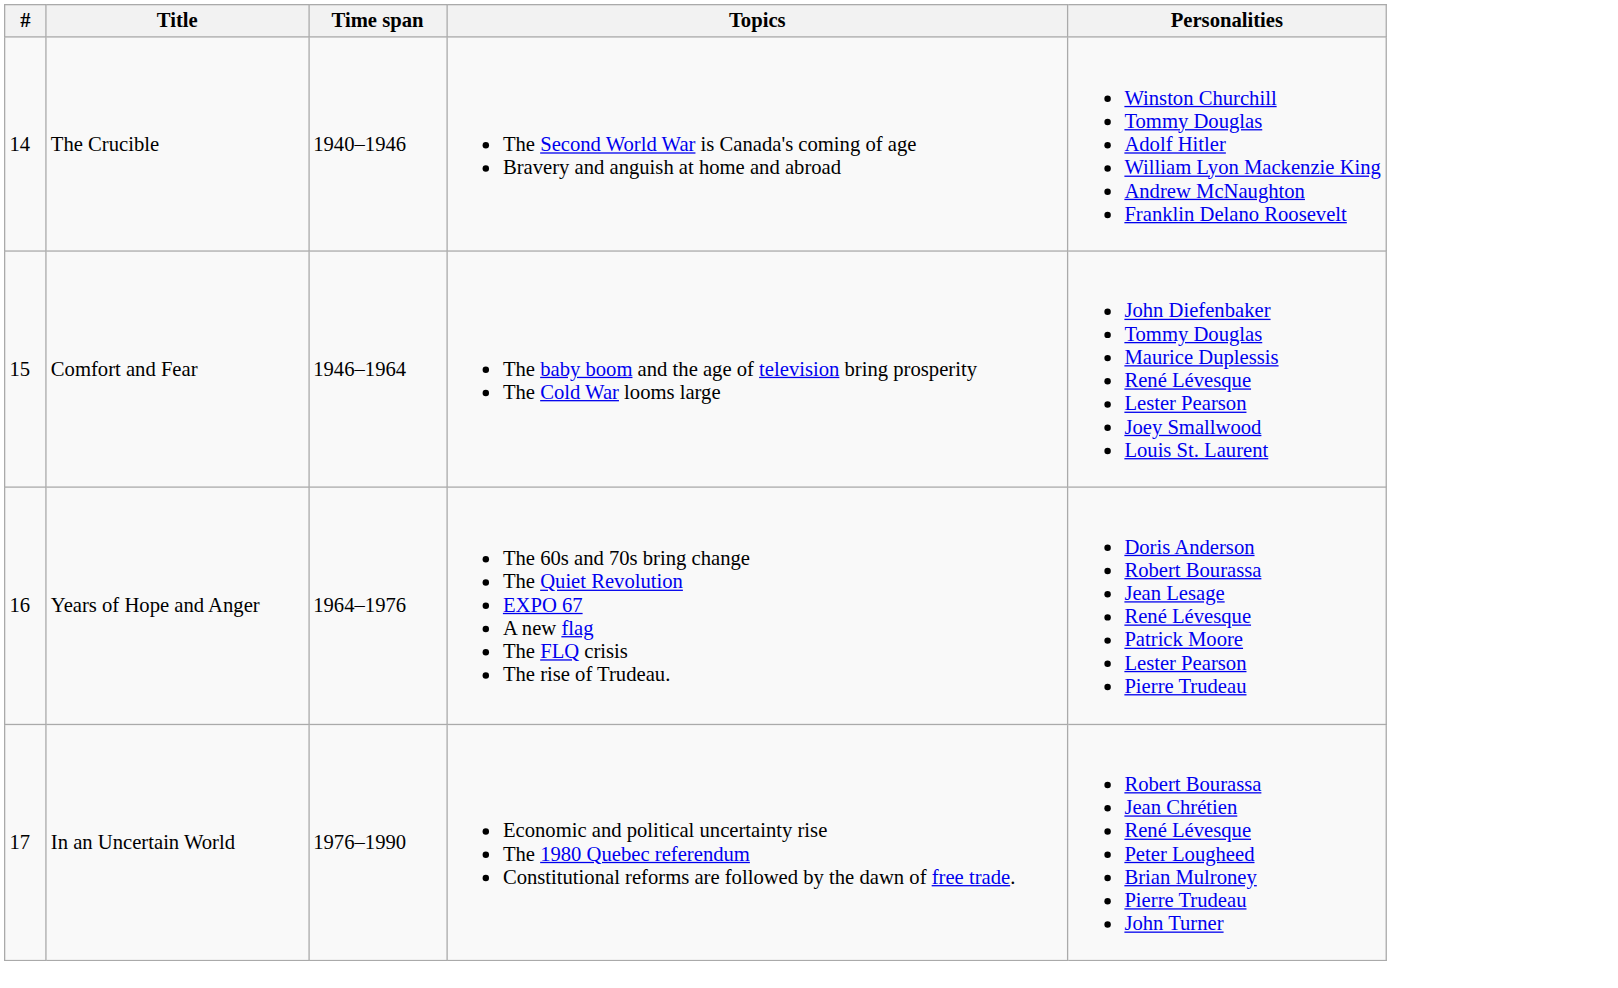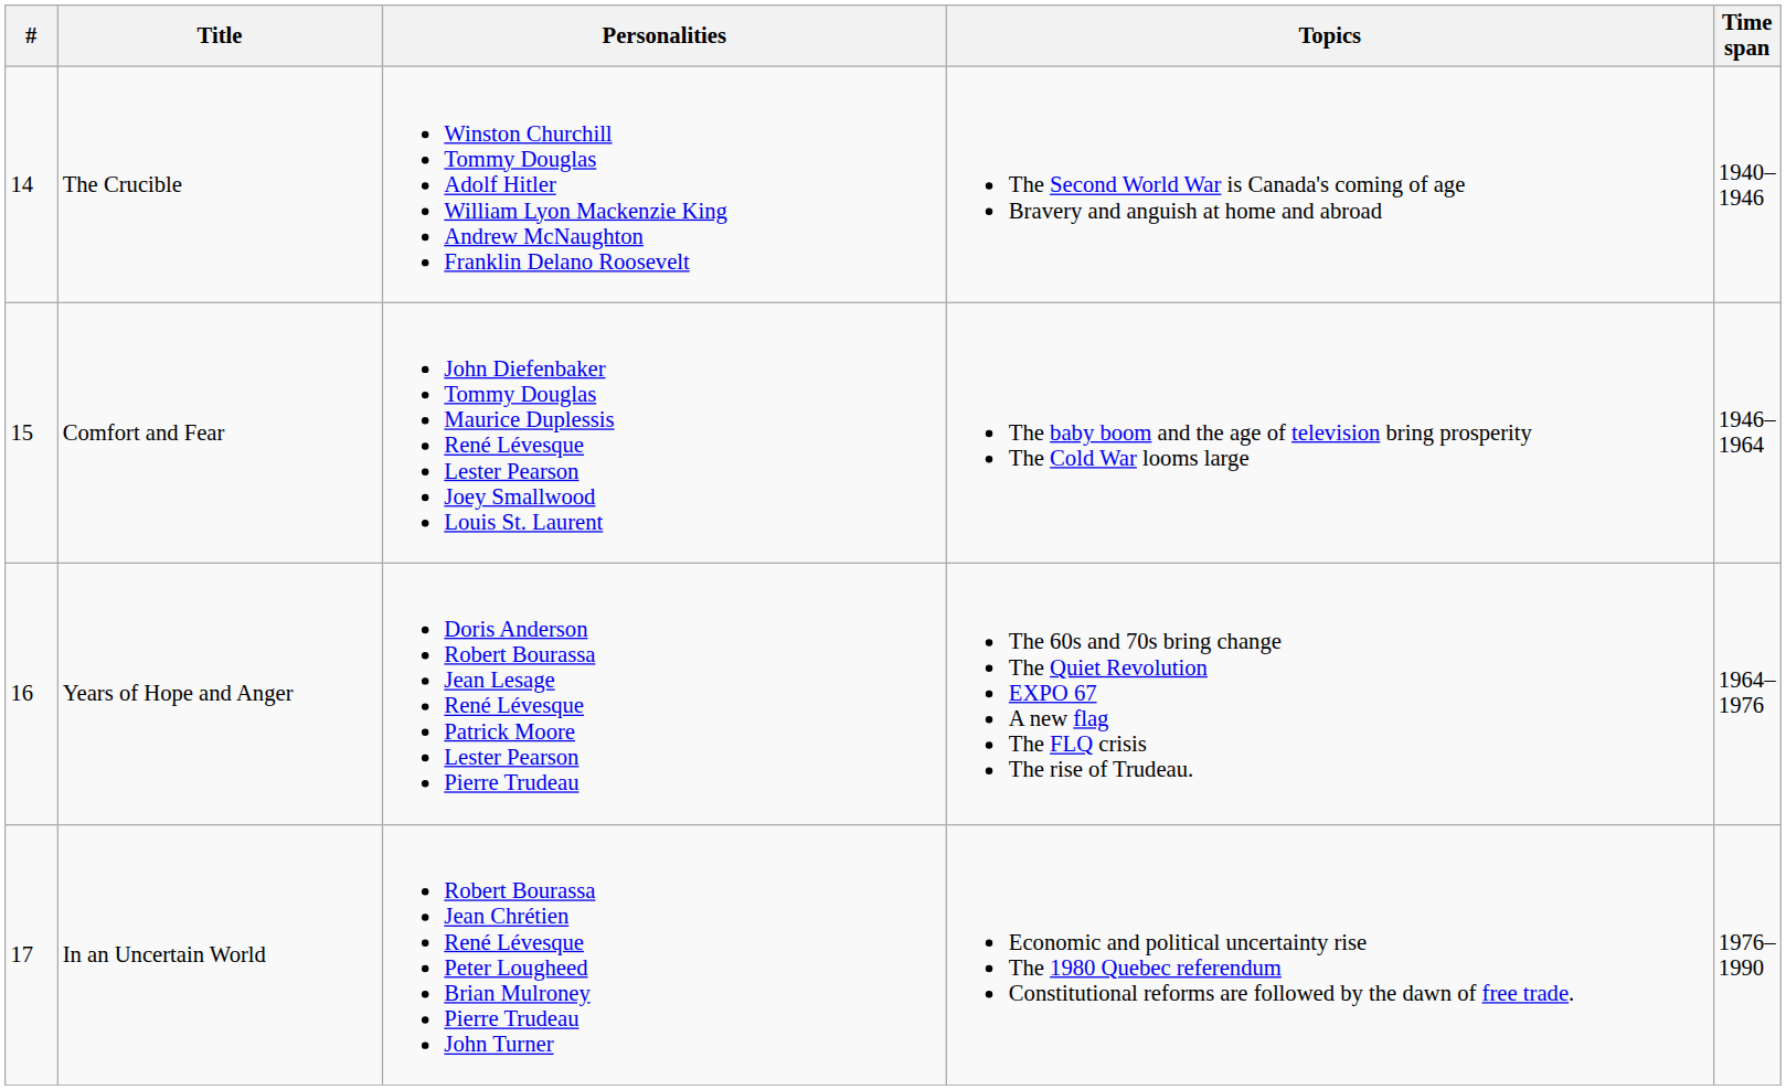 <table class="wikitable">
 <tr>
 <th style="width:3%;">#</th>
 <th style="width:19%;">Title</th>
+<th style="width:33%;">Personalities</th>
+<th style="width:45%;">Topics</th>
 <th style="width:10%;">Time span</th>
-<th style="width:45%;">Topics</th>
-<th style="width:33%;">Personalities</th>
 </tr>
 <tr>
 <td>14</td>
 <td>The Crucible</td>
+<td><br><ul><li><a href='#'>Winston Churchill</a></li><li><a href='#'>Tommy Douglas</a></li><li><a href='#'>Adolf Hitler</a></li><li><a href='#'>William Lyon Mackenzie King</a></li><li><a href='#'>Andrew McNaughton</a></li><li><a href='#'>Franklin Delano Roosevelt</a></li></ul></td>
+<td><br><ul><li>The <a href='#'>Second World War</a> is Canada's coming of age</li><li>Bravery and anguish at home and abroad</li></ul></td>
 <td>1940–1946</td>
-<td><br><ul><li>The <a href='#'>Second World War</a> is Canada's coming of age</li><li>Bravery and anguish at home and abroad</li></ul></td>
-<td><br><ul><li><a href='#'>Winston Churchill</a></li><li><a href='#'>Tommy Douglas</a></li><li><a href='#'>Adolf Hitler</a></li><li><a href='#'>William Lyon Mackenzie King</a></li><li><a href='#'>Andrew McNaughton</a></li><li><a href='#'>Franklin Delano Roosevelt</a></li></ul></td>
 </tr>
 <tr>
 <td>15</td>
 <td>Comfort and Fear</td>
+<td><br><ul><li><a href='#'>John Diefenbaker</a></li><li><a href='#'>Tommy Douglas</a></li><li><a href='#'>Maurice Duplessis</a></li><li><a href='#'>René Lévesque</a></li><li><a href='#'>Lester Pearson</a></li><li><a href='#'>Joey Smallwood</a></li><li><a href='#'>Louis St. Laurent</a></li></ul></td>
+<td><br><ul><li>The <a href='#'>baby boom</a> and the age of <a href='#'>television</a> bring prosperity</li><li>The <a href='#'>Cold War</a> looms large</li></ul></td>
 <td>1946–1964</td>
-<td><br><ul><li>The <a href='#'>baby boom</a> and the age of <a href='#'>television</a> bring prosperity</li><li>The <a href='#'>Cold War</a> looms large</li></ul></td>
-<td><br><ul><li><a href='#'>John Diefenbaker</a></li><li><a href='#'>Tommy Douglas</a></li><li><a href='#'>Maurice Duplessis</a></li><li><a href='#'>René Lévesque</a></li><li><a href='#'>Lester Pearson</a></li><li><a href='#'>Joey Smallwood</a></li><li><a href='#'>Louis St. Laurent</a></li></ul></td>
 </tr>
 <tr>
 <td>16</td>
 <td>Years of Hope and Anger</td>
+<td><br><ul><li><a href='#'>Doris Anderson</a></li><li><a href='#'>Robert Bourassa</a></li><li><a href='#'>Jean Lesage</a></li><li><a href='#'>René Lévesque</a></li><li><a href='#'>Patrick Moore</a></li><li><a href='#'>Lester Pearson</a></li><li><a href='#'>Pierre Trudeau</a></li></ul></td>
+<td><br><ul><li>The 60s and 70s bring change</li><li>The <a href='#'>Quiet Revolution</a></li><li><a href='#'>EXPO 67</a></li><li>A new <a href='#'>flag</a></li><li>The <a href='#'>FLQ</a> crisis</li><li>The rise of Trudeau.</li></ul></td>
 <td>1964–1976</td>
-<td><br><ul><li>The 60s and 70s bring change</li><li>The <a href='#'>Quiet Revolution</a></li><li><a href='#'>EXPO 67</a></li><li>A new <a href='#'>flag</a></li><li>The <a href='#'>FLQ</a> crisis</li><li>The rise of Trudeau.</li></ul></td>
-<td><br><ul><li><a href='#'>Doris Anderson</a></li><li><a href='#'>Robert Bourassa</a></li><li><a href='#'>Jean Lesage</a></li><li><a href='#'>René Lévesque</a></li><li><a href='#'>Patrick Moore</a></li><li><a href='#'>Lester Pearson</a></li><li><a href='#'>Pierre Trudeau</a></li></ul></td>
 </tr>
 <tr>
 <td>17</td>
 <td>In an Uncertain World</td>
+<td><br><ul><li><a href='#'>Robert Bourassa</a></li><li><a href='#'>Jean Chrétien</a></li><li><a href='#'>René Lévesque</a></li><li><a href='#'>Peter Lougheed</a></li><li><a href='#'>Brian Mulroney</a></li><li><a href='#'>Pierre Trudeau</a></li><li><a href='#'>John Turner</a></li></ul></td>
+<td><br><ul><li>Economic and political uncertainty rise</li><li>The <a href='#'>1980 Quebec referendum</a></li><li>Constitutional reforms are followed by the dawn of <a href='#'>free trade</a>.</li></ul></td>
 <td>1976–1990</td>
-<td><br><ul><li>Economic and political uncertainty rise</li><li>The <a href='#'>1980 Quebec referendum</a></li><li>Constitutional reforms are followed by the dawn of <a href='#'>free trade</a>.</li></ul></td>
-<td><br><ul><li><a href='#'>Robert Bourassa</a></li><li><a href='#'>Jean Chrétien</a></li><li><a href='#'>René Lévesque</a></li><li><a href='#'>Peter Lougheed</a></li><li><a href='#'>Brian Mulroney</a></li><li><a href='#'>Pierre Trudeau</a></li><li><a href='#'>John Turner</a></li></ul></td>
 </tr>
 </table>
